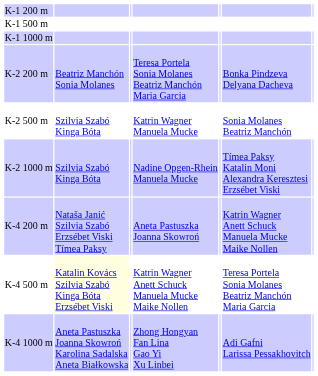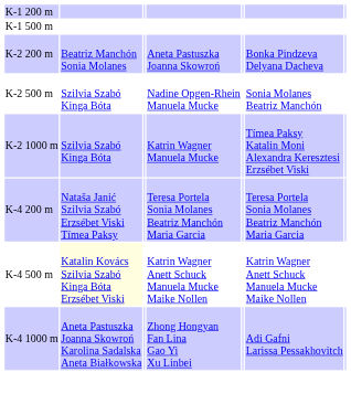 <table>
 <tr bgcolor=ccccff>
 <td>K-1 200 m</td>
 <td></td>
 <td></td>
 <td></td>
 <td></td>
 <td></td>
 <td></td>
 </tr>
 <tr>
 <td>K-1 500 m</td>
 <td></td>
 <td></td>
 <td></td>
 <td></td>
 <td></td>
 <td></td>
 </tr>
 <tr bgcolor=ccccff>
-<td>K-1 1000 m</td>
-<td></td>
-<td></td>
-<td></td>
-<td></td>
-<td></td>
-<td></td>
-</tr>
-<tr bgcolor=ccccff>
 <td>K-2 200 m</td>
 <td><br><a href='#'>Beatriz Manchón</a><br><a href='#'>Sonia Molanes</a></td>
 <td></td>
-<td><br><a href='#'>Teresa Portela</a><br><a href='#'>Sonia Molanes</a><br><a href='#'>Beatriz Manchón</a><br><a href='#'>Maria Garcia</a></td>
+<td><br><a href='#'>Aneta Pastuszka</a><br><a href='#'>Joanna Skowroń</a></td>
 <td></td>
 <td><br><a href='#'>Bonka Pindzeva</a><br><a href='#'>Delyana Dacheva</a></td>
 <td></td>
 </tr>
 <tr>
 <td>K-2 500 m</td>
 <td><br><a href='#'>Szilvia Szabó</a><br><a href='#'>Kinga Bóta</a></td>
 <td></td>
-<td><br><a href='#'>Katrin Wagner</a><br><a href='#'>Manuela Mucke</a></td>
+<td><br><a href='#'>Nadine Opgen-Rhein</a><br><a href='#'>Manuela Mucke</a></td>
 <td></td>
 <td><br><a href='#'>Sonia Molanes</a><br><a href='#'>Beatriz Manchón</a></td>
 <td></td>
 </tr>
 <tr bgcolor=ccccff>
 <td>K-2 1000 m</td>
 <td><br><a href='#'>Szilvia Szabó</a><br><a href='#'>Kinga Bóta</a></td>
 <td></td>
-<td><br><a href='#'>Nadine Opgen-Rhein</a><br><a href='#'>Manuela Mucke</a></td>
+<td><br><a href='#'>Katrin Wagner</a><br><a href='#'>Manuela Mucke</a></td>
 <td></td>
 <td><br><a href='#'>Tímea Paksy</a><br><a href='#'>Katalin Moni</a><br><a href='#'>Alexandra Keresztesi</a><br><a href='#'>Erzsébet Viski</a></td>
 <td></td>
 </tr>
 <tr bgcolor=ccccff>
 <td>K-4 200 m</td>
 <td><br><a href='#'>Nataša Janić</a><br><a href='#'>Szilvia Szabó</a><br><a href='#'>Erzsébet Viski</a><br><a href='#'>Tímea Paksy</a></td>
 <td></td>
-<td><br><a href='#'>Aneta Pastuszka</a><br><a href='#'>Joanna Skowroń</a></td>
+<td><br><a href='#'>Teresa Portela</a><br><a href='#'>Sonia Molanes</a><br><a href='#'>Beatriz Manchón</a><br><a href='#'>Maria Garcia</a></td>
 <td></td>
-<td><br><a href='#'>Katrin Wagner</a><br><a href='#'>Anett Schuck</a><br><a href='#'>Manuela Mucke</a><br><a href='#'>Maike Nollen</a></td>
+<td><br><a href='#'>Teresa Portela</a><br><a href='#'>Sonia Molanes</a><br><a href='#'>Beatriz Manchón</a><br><a href='#'>Maria Garcia</a></td>
 <td></td>
 </tr>
 <tr>
 <td>K-4 500 m</td>
 <td style="background: lightyellow;"><br><a href='#'>Katalin Kovács</a><br><a href='#'>Szilvia Szabó</a><br><a href='#'>Kinga Bóta</a><br><a href='#'>Erzsébet Viski</a></td>
 <td></td>
 <td><br><a href='#'>Katrin Wagner</a><br><a href='#'>Anett Schuck</a><br><a href='#'>Manuela Mucke</a><br><a href='#'>Maike Nollen</a></td>
 <td></td>
-<td><br><a href='#'>Teresa Portela</a><br><a href='#'>Sonia Molanes</a><br><a href='#'>Beatriz Manchón</a><br><a href='#'>Maria Garcia</a></td>
+<td><br><a href='#'>Katrin Wagner</a><br><a href='#'>Anett Schuck</a><br><a href='#'>Manuela Mucke</a><br><a href='#'>Maike Nollen</a></td>
 <td></td>
 </tr>
 <tr bgcolor=ccccff>
 <td>K-4 1000 m</td>
 <td><br><a href='#'>Aneta Pastuszka</a><br><a href='#'>Joanna Skowroń</a><br><a href='#'>Karolina Sadalska</a><br><a href='#'>Aneta Białkowska</a></td>
 <td></td>
 <td><br><a href='#'>Zhong Hongyan</a><br><a href='#'>Fan Lina</a><br><a href='#'>Gao Yi</a><br><a href='#'>Xu Linbei</a></td>
 <td></td>
 <td><br><a href='#'>Adi Gafni</a><br><a href='#'>Larissa Pessakhovitch</a></td>
 <td></td>
 </tr>
 </table>
